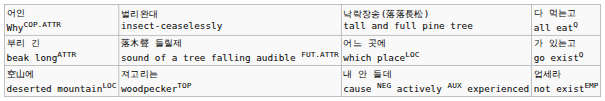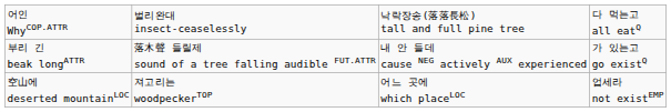 <table class="wikitable">
 <tr>
 <td>어인<br>Why<sup>COP.ATTR</sup></td>
 <td>벌리완대  <br>insect-ceaselessly</td>
 <td>낙락장송(落落長松)<br>tall and full pine tree</td>
 <td>다 먹는고<br>all eat<sup>Q</sup></td>
 </tr>
 <tr>
 <td>부리 긴<br>beak long<sup>ATTR</sup></td>
 <td>落木聲 들릴제<br>sound of a tree falling audible <sup>FUT.ATTR</sup></td>
-<td>어느 곳에<br>which place<sup>LOC</sup></td>
+<td>내 안 들데<br>cause <sup>NEG</sup> actively <sup>AUX</sup> experienced</td>
 <td>가 있는고<br>go exist<sup>Q</sup></td>
 </tr>
 <tr>
 <td>空山에<br>deserted mountain<sup>LOC</sup></td>
 <td>져고리는<br>woodpecker<sup>TOP</sup></td>
-<td>내 안 들데<br>cause <sup>NEG</sup> actively <sup>AUX</sup> experienced</td>
+<td>어느 곳에<br>which place<sup>LOC</sup></td>
 <td>업세라<br>not exist<sup>EMP</sup></td>
 </tr>
 </table>
